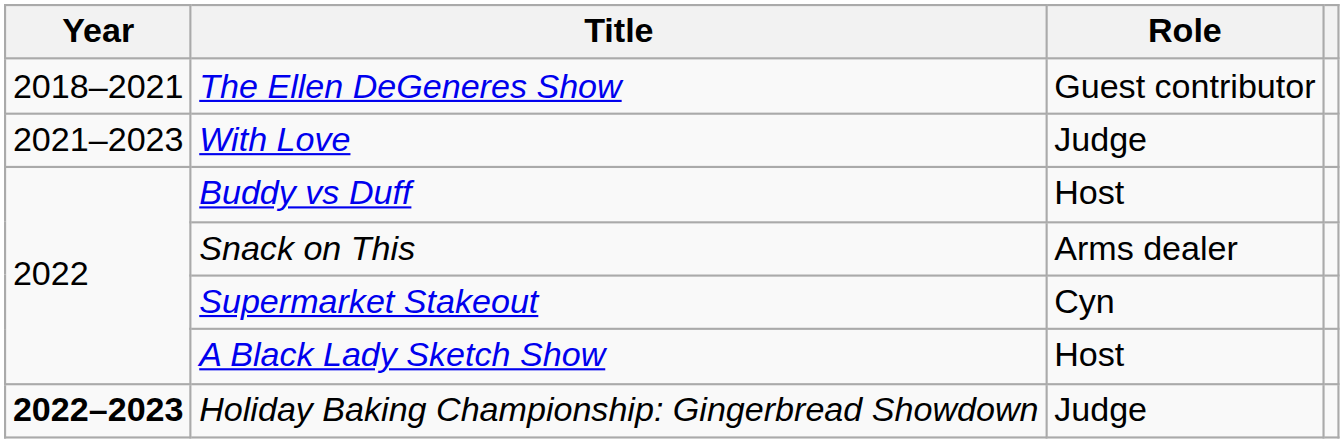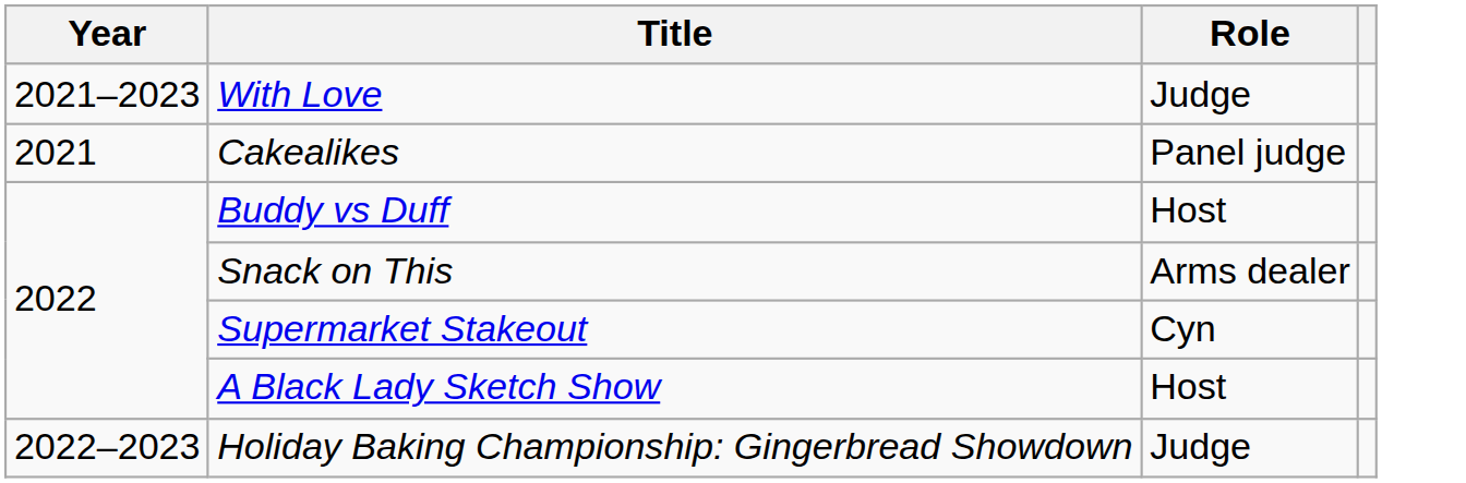 <table class="wikitable plainrowheaders" style="margin-right: 0;">
 <tr>
 <th scope="col">Year</th>
 <th scope="col">Title</th>
 <th scope="col" class="unsortable">Role</th>
 <th scope="col" class="unsortable"></th>
 </tr>
 <tr>
-<td>2018–2021</td>
-<td><em><a href='#'>The Ellen DeGeneres Show</a></em></td>
-<td>Guest contributor</td>
+<td>2021–2023</td>
+<td><em><a href='#'>With Love</a></em></td>
+<td>Judge</td>
 <td style="text-align: center;"></td>
 </tr>
 <tr>
-<td>2021–2023</td>
-<td><em><a href='#'>With Love</a></em></td>
-<td>Judge</td>
+<td>2021</td>
+<td><em>Cakealikes</em></td>
+<td>Panel judge</td>
 <td style="text-align: center;"></td>
 </tr>
 <tr>
 <td rowspan="4">2022</td>
 <td><em><a href='#'>Buddy vs Duff</a></em></td>
 <td>Host</td>
 <td style="text-align: center;"></td>
 </tr>
 <tr>
 <td><em>Snack on This</em></td>
 <td>Arms dealer</td>
 <td style="text-align: center;"></td>
 </tr>
 <tr>
 <td><em><a href='#'>Supermarket Stakeout</a></em></td>
 <td>Cyn</td>
 <td style="text-align: center;"></td>
 </tr>
 <tr>
 <td><em><a href='#'>A Black Lady Sketch Show</a></em></td>
 <td>Host</td>
 <td style="text-align: center;"></td>
 </tr>
 <tr>
-<td><strong>2022–2023</strong></td>
+<td>2022–2023</td>
 <td><em>Holiday Baking Championship: Gingerbread Showdown</em></td>
 <td>Judge</td>
 <td style="text-align: center;"></td>
 </tr>
 </table>
